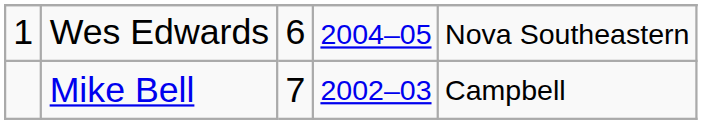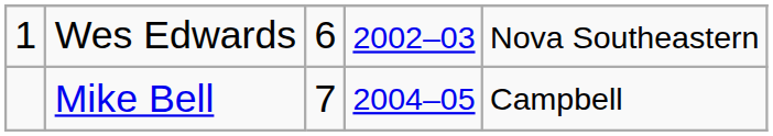 <table class="wikitable">
 <tr>
 </tr>
 <tr>
 <td>1</td>
 <td>Wes Edwards</td>
 <td>6</td>
-<td style="font-size:80%;"><a href='#'>2004–05</a></td>
+<td style="font-size:80%;"><a href='#'>2002–03</a></td>
 <td style="font-size:80%;">Nova Southeastern</td>
 </tr>
 <tr>
 <td></td>
 <td><a href='#'>Mike Bell</a></td>
 <td>7</td>
-<td style="font-size:80%;"><a href='#'>2002–03</a></td>
+<td style="font-size:80%;"><a href='#'>2004–05</a></td>
 <td style="font-size:80%;">Campbell</td>
 </tr>
 </table>
